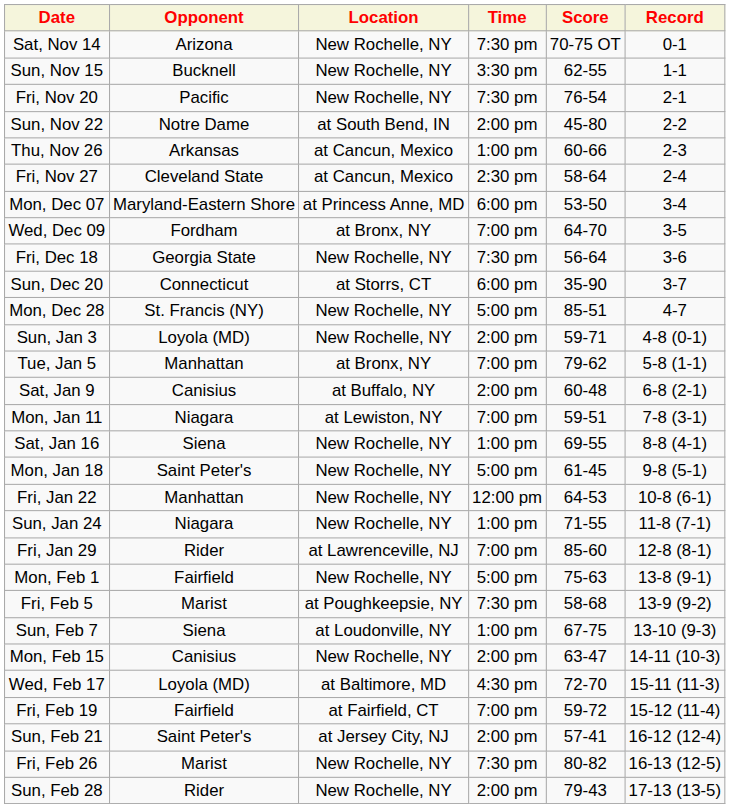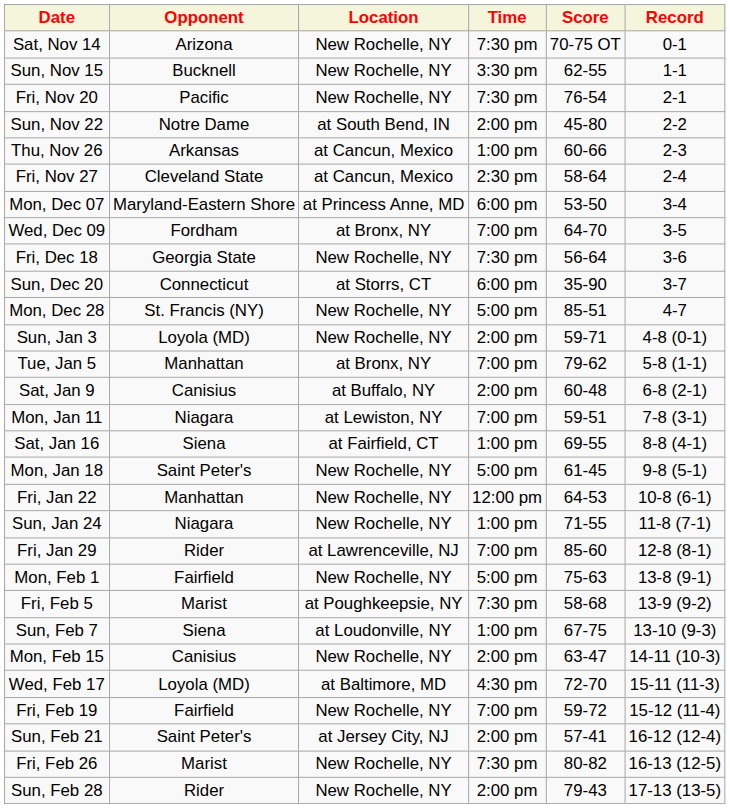 <table class="wikitable" style="text-align:center">
 <tr>
 <th style="background:beige;color:red;">Date</th>
 <th style="background:beige;color:red;">Opponent</th>
 <th style="background:beige;color:red;">Location</th>
 <th style="background:beige;color:red;">Time</th>
 <th style="background:beige;color:red;">Score</th>
 <th style="background:beige;color:red;">Record</th>
 </tr>
 <tr>
 <td>Sat, Nov 14</td>
 <td>Arizona</td>
 <td>New Rochelle, NY</td>
 <td>7:30 pm</td>
 <td>70-75 OT</td>
 <td>0-1</td>
 </tr>
 <tr>
 <td>Sun, Nov 15</td>
 <td>Bucknell</td>
 <td>New Rochelle, NY</td>
 <td>3:30 pm</td>
 <td>62-55</td>
 <td>1-1</td>
 </tr>
 <tr>
 <td>Fri, Nov 20</td>
 <td>Pacific</td>
 <td>New Rochelle, NY</td>
 <td>7:30 pm</td>
 <td>76-54</td>
 <td>2-1</td>
 </tr>
 <tr>
 <td>Sun, Nov 22</td>
 <td>Notre Dame</td>
 <td>at South Bend, IN</td>
 <td>2:00 pm</td>
 <td>45-80</td>
 <td>2-2</td>
 </tr>
 <tr>
 <td>Thu, Nov 26</td>
 <td>Arkansas</td>
 <td>at Cancun, Mexico</td>
 <td>1:00 pm</td>
 <td>60-66</td>
 <td>2-3</td>
 </tr>
 <tr>
 <td>Fri, Nov 27</td>
 <td>Cleveland State</td>
 <td>at Cancun, Mexico</td>
 <td>2:30 pm</td>
 <td>58-64</td>
 <td>2-4</td>
 </tr>
 <tr>
 <td>Mon, Dec 07</td>
 <td>Maryland-Eastern Shore</td>
 <td>at Princess Anne, MD</td>
 <td>6:00 pm</td>
 <td>53-50</td>
 <td>3-4</td>
 </tr>
 <tr>
 <td>Wed, Dec 09</td>
 <td>Fordham</td>
 <td>at Bronx, NY</td>
 <td>7:00 pm</td>
 <td>64-70</td>
 <td>3-5</td>
 </tr>
 <tr>
 <td>Fri, Dec 18</td>
 <td>Georgia State</td>
 <td>New Rochelle, NY</td>
 <td>7:30 pm</td>
 <td>56-64</td>
 <td>3-6</td>
 </tr>
 <tr>
 <td>Sun, Dec 20</td>
 <td>Connecticut</td>
 <td>at Storrs, CT</td>
 <td>6:00 pm</td>
 <td>35-90</td>
 <td>3-7</td>
 </tr>
 <tr>
 <td>Mon, Dec 28</td>
 <td>St. Francis (NY)</td>
 <td>New Rochelle, NY</td>
 <td>5:00 pm</td>
 <td>85-51</td>
 <td>4-7</td>
 </tr>
 <tr>
 <td>Sun, Jan 3</td>
 <td>Loyola (MD)</td>
 <td>New Rochelle, NY</td>
 <td>2:00 pm</td>
 <td>59-71</td>
 <td>4-8 (0-1)</td>
 </tr>
 <tr>
 <td>Tue, Jan 5</td>
 <td>Manhattan</td>
 <td>at Bronx, NY</td>
 <td>7:00 pm</td>
 <td>79-62</td>
 <td>5-8 (1-1)</td>
 </tr>
 <tr>
 <td>Sat, Jan 9</td>
 <td>Canisius</td>
 <td>at Buffalo, NY</td>
 <td>2:00 pm</td>
 <td>60-48</td>
 <td>6-8 (2-1)</td>
 </tr>
 <tr>
 <td>Mon, Jan 11</td>
 <td>Niagara</td>
 <td>at Lewiston, NY</td>
 <td>7:00 pm</td>
 <td>59-51</td>
 <td>7-8 (3-1)</td>
 </tr>
 <tr>
 <td>Sat, Jan 16</td>
 <td>Siena</td>
-<td>New Rochelle, NY</td>
+<td>at Fairfield, CT</td>
 <td>1:00 pm</td>
 <td>69-55</td>
 <td>8-8 (4-1)</td>
 </tr>
 <tr>
 <td>Mon, Jan 18</td>
 <td>Saint Peter's</td>
 <td>New Rochelle, NY</td>
 <td>5:00 pm</td>
 <td>61-45</td>
 <td>9-8 (5-1)</td>
 </tr>
 <tr>
 <td>Fri, Jan 22</td>
 <td>Manhattan</td>
 <td>New Rochelle, NY</td>
 <td>12:00 pm</td>
 <td>64-53</td>
 <td>10-8 (6-1)</td>
 </tr>
 <tr>
 <td>Sun, Jan 24</td>
 <td>Niagara</td>
 <td>New Rochelle, NY</td>
 <td>1:00 pm</td>
 <td>71-55</td>
 <td>11-8 (7-1)</td>
 </tr>
 <tr>
 <td>Fri, Jan 29</td>
 <td>Rider</td>
 <td>at Lawrenceville, NJ</td>
 <td>7:00 pm</td>
 <td>85-60</td>
 <td>12-8 (8-1)</td>
 </tr>
 <tr>
 <td>Mon, Feb 1</td>
 <td>Fairfield</td>
 <td>New Rochelle, NY</td>
 <td>5:00 pm</td>
 <td>75-63</td>
 <td>13-8 (9-1)</td>
 </tr>
 <tr>
 <td>Fri, Feb 5</td>
 <td>Marist</td>
 <td>at Poughkeepsie, NY</td>
 <td>7:30 pm</td>
 <td>58-68</td>
 <td>13-9 (9-2)</td>
 </tr>
 <tr>
 <td>Sun, Feb 7</td>
 <td>Siena</td>
 <td>at Loudonville, NY</td>
 <td>1:00 pm</td>
 <td>67-75</td>
 <td>13-10 (9-3)</td>
 </tr>
 <tr>
 <td>Mon, Feb 15</td>
 <td>Canisius</td>
 <td>New Rochelle, NY</td>
 <td>2:00 pm</td>
 <td>63-47</td>
 <td>14-11 (10-3)</td>
 </tr>
 <tr>
 <td>Wed, Feb 17</td>
 <td>Loyola (MD)</td>
 <td>at Baltimore, MD</td>
 <td>4:30 pm</td>
 <td>72-70</td>
 <td>15-11 (11-3)</td>
 </tr>
 <tr>
 <td>Fri, Feb 19</td>
 <td>Fairfield</td>
-<td>at Fairfield, CT</td>
+<td>New Rochelle, NY</td>
 <td>7:00 pm</td>
 <td>59-72</td>
 <td>15-12 (11-4)</td>
 </tr>
 <tr>
 <td>Sun, Feb 21</td>
 <td>Saint Peter's</td>
 <td>at Jersey City, NJ</td>
 <td>2:00 pm</td>
 <td>57-41</td>
 <td>16-12 (12-4)</td>
 </tr>
 <tr>
 <td>Fri, Feb 26</td>
 <td>Marist</td>
 <td>New Rochelle, NY</td>
 <td>7:30 pm</td>
 <td>80-82</td>
 <td>16-13 (12-5)</td>
 </tr>
 <tr>
 <td>Sun, Feb 28</td>
 <td>Rider</td>
 <td>New Rochelle, NY</td>
 <td>2:00 pm</td>
 <td>79-43</td>
 <td>17-13 (13-5)</td>
 </tr>
 </table>
